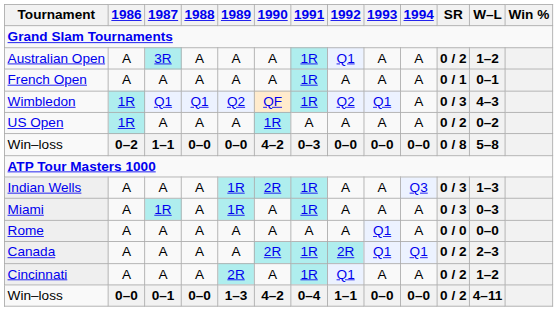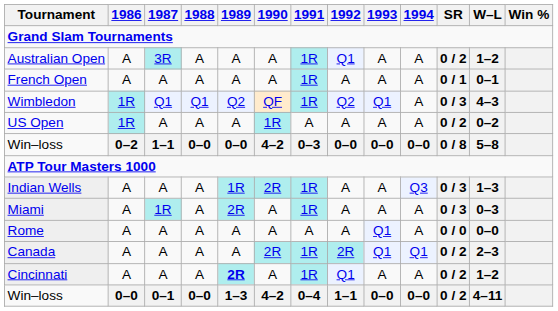 <table class=wikitable style=text-align:center>
 <tr>
 <th>Tournament</th>
 <th><a href='#'>1986</a></th>
 <th><a href='#'>1987</a></th>
 <th><a href='#'>1988</a></th>
 <th><a href='#'>1989</a></th>
 <th><a href='#'>1990</a></th>
 <th><a href='#'>1991</a></th>
 <th><a href='#'>1992</a></th>
 <th><a href='#'>1993</a></th>
 <th><a href='#'>1994</a></th>
 <th>SR</th>
 <th>W–L</th>
 <th>Win %</th>
 </tr>
 <tr>
 <td colspan=25 style=text-align:left><a href='#'><strong>Grand Slam Tournaments</strong></a></td>
 </tr>
 <tr>
 <td align=left><a href='#'>Australian Open</a></td>
 <td>A</td>
 <td bgcolor=afeeee><a href='#'>3R</a></td>
 <td>A</td>
 <td>A</td>
 <td>A</td>
 <td bgcolor=afeeee><a href='#'>1R</a></td>
 <td bgcolor=ecf2ff><a href='#'>Q1</a></td>
 <td>A</td>
 <td>A</td>
 <th>0 / 2</th>
 <th>1–2</th>
 <th></th>
 </tr>
 <tr>
 <td align=left><a href='#'>French Open</a></td>
 <td>A</td>
 <td>A</td>
 <td>A</td>
 <td>A</td>
 <td>A</td>
 <td bgcolor=afeeee><a href='#'>1R</a></td>
 <td>A</td>
 <td>A</td>
 <td>A</td>
 <th>0 / 1</th>
 <th>0–1</th>
 <th></th>
 </tr>
 <tr>
 <td align=left><a href='#'>Wimbledon</a></td>
 <td bgcolor=afeeee><a href='#'>1R</a></td>
 <td bgcolor=ecf2ff><a href='#'>Q1</a></td>
 <td bgcolor=ecf2ff><a href='#'>Q1</a></td>
 <td bgcolor=ecf2ff><a href='#'>Q2</a></td>
 <td bgcolor=ffebcd><a href='#'>QF</a></td>
 <td bgcolor=afeeee><a href='#'>1R</a></td>
 <td bgcolor=ecf2ff><a href='#'>Q2</a></td>
 <td bgcolor=ecf2ff><a href='#'>Q1</a></td>
 <td>A</td>
 <th>0 / 3</th>
 <th>4–3</th>
 <th></th>
 </tr>
 <tr>
 <td align=left><a href='#'>US Open</a></td>
 <td bgcolor=afeeee><a href='#'>1R</a></td>
 <td>A</td>
 <td>A</td>
 <td>A</td>
 <td bgcolor=afeeee><a href='#'>1R</a></td>
 <td>A</td>
 <td>A</td>
 <td>A</td>
 <td>A</td>
 <th>0 / 2</th>
 <th>0–2</th>
 <th></th>
 </tr>
 <tr>
 <td style=text-align:left>Win–loss</td>
 <th>0–2</th>
 <th>1–1</th>
 <th>0–0</th>
 <th>0–0</th>
 <th>4–2</th>
 <th>0–3</th>
 <th>0–0</th>
 <th>0–0</th>
 <th>0–0</th>
 <th>0 / 8</th>
 <th>5–8</th>
 <th></th>
 </tr>
 <tr>
 <td colspan=25 style=text-align:left><strong><a href='#'>ATP Tour Masters 1000</a></strong></td>
 </tr>
 <tr>
 <td bgcolor=efefef align=left><a href='#'>Indian Wells</a></td>
 <td>A</td>
 <td>A</td>
 <td>A</td>
 <td bgcolor=afeeee><a href='#'>1R</a></td>
 <td bgcolor=afeeee><a href='#'>2R</a></td>
 <td bgcolor=afeeee><a href='#'>1R</a></td>
 <td>A</td>
 <td>A</td>
 <td bgcolor=ecf2ff><a href='#'>Q3</a></td>
 <th>0 / 3</th>
 <th>1–3</th>
 <th></th>
 </tr>
 <tr>
 <td bgcolor=efefef align=left><a href='#'>Miami</a></td>
 <td>A</td>
 <td bgcolor=afeeee><a href='#'>1R</a></td>
 <td>A</td>
-<td bgcolor=afeeee><a href='#'>1R</a></td>
+<td bgcolor=afeeee><a href='#'>2R</a></td>
 <td>A</td>
 <td bgcolor=afeeee><a href='#'>1R</a></td>
 <td>A</td>
 <td>A</td>
 <td>A</td>
 <th>0 / 3</th>
 <th>0–3</th>
 <th></th>
 </tr>
 <tr>
 <td bgcolor=efefef align=left><a href='#'>Rome</a></td>
 <td>A</td>
 <td>A</td>
 <td>A</td>
 <td>A</td>
 <td>A</td>
 <td>A</td>
 <td>A</td>
 <td bgcolor=ecf2ff><a href='#'>Q1</a></td>
 <td>A</td>
 <th>0 / 0</th>
 <th>0–0</th>
 <th></th>
 </tr>
 <tr>
 <td bgcolor=efefef align=left><a href='#'>Canada</a></td>
 <td>A</td>
 <td>A</td>
 <td>A</td>
 <td>A</td>
 <td bgcolor=afeeee><a href='#'>2R</a></td>
 <td bgcolor=afeeee><a href='#'>1R</a></td>
 <td bgcolor=afeeee><a href='#'>2R</a></td>
 <td bgcolor=ecf2ff><a href='#'>Q1</a></td>
 <td bgcolor=ecf2ff><a href='#'>Q1</a></td>
 <th>0 / 2</th>
 <th>2–3</th>
 <th></th>
 </tr>
 <tr>
 <td bgcolor=efefef align=left><a href='#'>Cincinnati</a></td>
 <td>A</td>
 <td>A</td>
 <td>A</td>
-<td bgcolor=afeeee><a href='#'>2R</a></td>
+<td bgcolor=afeeee><strong><a href='#'>2R</a></strong></td>
 <td>A</td>
 <td bgcolor=afeeee><a href='#'>1R</a></td>
 <td bgcolor=ecf2ff><a href='#'>Q1</a></td>
 <td>A</td>
 <td>A</td>
 <th>0 / 2</th>
 <th>1–2</th>
 <th></th>
 </tr>
 <tr>
 <td style=text-align:left>Win–loss</td>
 <th>0–0</th>
 <th>0–1</th>
 <th>0–0</th>
 <th>1–3</th>
 <th>4–2</th>
 <th>0–4</th>
 <th>1–1</th>
 <th>0–0</th>
 <th>0–0</th>
 <th>0 / 2</th>
 <th>4–11</th>
 <th></th>
 </tr>
 </table>
